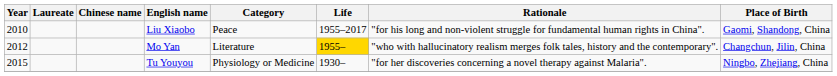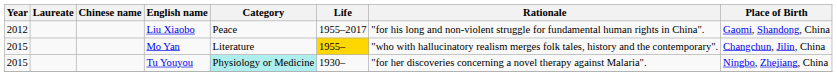 <table class="wikitable sortable">
 <tr>
 <th>Year</th>
 <th>Laureate</th>
 <th>Chinese name</th>
 <th>English name</th>
 <th>Category</th>
 <th>Life</th>
 <th>Rationale</th>
 <th>Place of Birth</th>
 </tr>
 <tr>
-<td>2010</td>
+<td>2012</td>
 <td></td>
 <td></td>
 <td><a href='#'>Liu Xiaobo</a></td>
 <td>Peace</td>
 <td>1955–2017</td>
 <td>"for his long and non-violent struggle for fundamental human rights in China".</td>
 <td><a href='#'>Gaomi</a>, <a href='#'>Shandong</a>, China</td>
 </tr>
 <tr>
-<td>2012</td>
+<td>2015</td>
 <td></td>
 <td></td>
 <td><a href='#'>Mo Yan</a></td>
 <td>Literature</td>
 <td style="background: gold;">1955–</td>
 <td>"who with hallucinatory realism merges folk tales, history and the contemporary".</td>
 <td><a href='#'>Changchun</a>, <a href='#'>Jilin</a>, China</td>
 </tr>
 <tr>
 <td>2015</td>
 <td></td>
 <td></td>
 <td><a href='#'>Tu Youyou</a></td>
-<td>Physiology or Medicine</td>
+<td style="background: paleturquoise;">Physiology or Medicine</td>
 <td>1930–</td>
 <td>"for her discoveries concerning a novel therapy against Malaria".</td>
 <td><a href='#'>Ningbo</a>, <a href='#'>Zhejiang</a>, China</td>
 </tr>
 <tr>
 </tr>
 </table>
